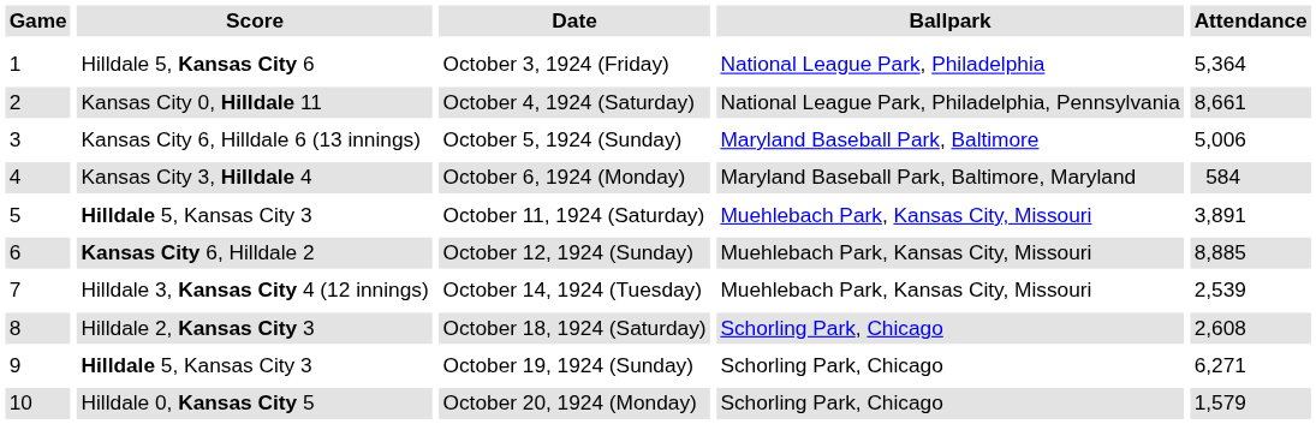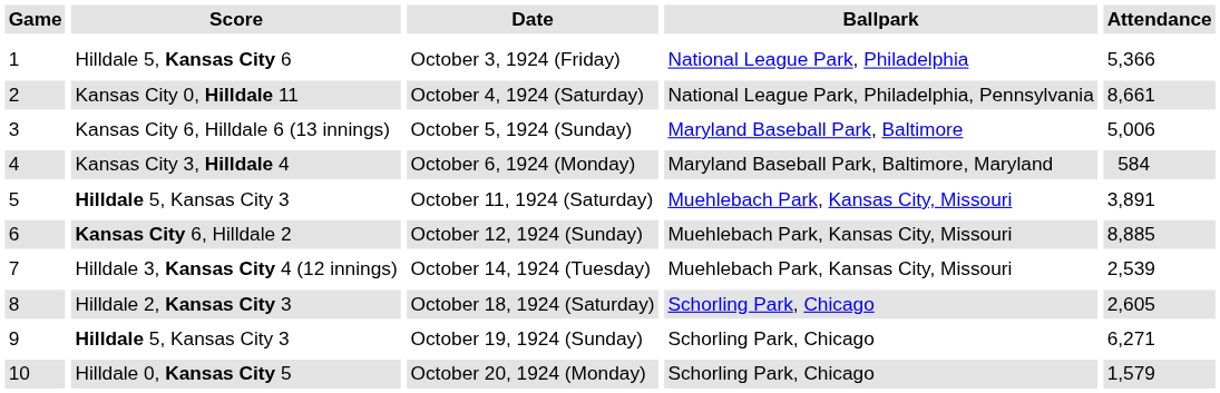 <table border="0" cellspacing="5" cellpadding="3">
 <tr style="background: #e3e3e3;">
 <th>Game</th>
 <th>Score</th>
 <th>Date</th>
 <th>Ballpark</th>
 <th>Attendance</th>
 </tr>
 <tr style="background: #e3e3e3;">
 </tr>
 <tr>
 <td>1</td>
 <td>Hilldale 5, <strong>Kansas City</strong> 6</td>
 <td>October 3, 1924 (Friday)</td>
 <td><a href='#'>National League Park</a>, <a href='#'>Philadelphia</a></td>
-<td>5,364</td>
+<td>5,366</td>
 </tr>
 <tr style="background: #e3e3e3;">
 <td>2</td>
 <td>Kansas City 0, <strong>Hilldale</strong> 11</td>
 <td>October 4, 1924 (Saturday)</td>
 <td>National League Park, Philadelphia, Pennsylvania</td>
 <td>8,661</td>
 </tr>
 <tr>
 <td>3</td>
 <td>Kansas City 6, Hilldale 6 (13 innings)</td>
 <td>October 5, 1924 (Sunday)</td>
 <td><a href='#'>Maryland Baseball Park</a>, <a href='#'>Baltimore</a></td>
 <td>5,006</td>
 </tr>
 <tr style="background: #e3e3e3;">
 <td>4</td>
 <td>Kansas City 3, <strong>Hilldale</strong> 4</td>
 <td>October 6, 1924 (Monday)</td>
 <td>Maryland Baseball Park, Baltimore, Maryland</td>
 <td>  584</td>
 </tr>
 <tr>
 <td>5</td>
 <td><strong>Hilldale</strong> 5, Kansas City 3</td>
 <td>October 11, 1924 (Saturday)</td>
 <td><a href='#'>Muehlebach Park</a>, <a href='#'>Kansas City, Missouri</a></td>
 <td>3,891</td>
 </tr>
 <tr style="background: #e3e3e3;">
 <td>6</td>
 <td><strong>Kansas City</strong> 6, Hilldale 2</td>
 <td>October 12, 1924 (Sunday)</td>
 <td>Muehlebach Park, Kansas City, Missouri</td>
 <td>8,885</td>
 </tr>
 <tr>
 <td>7</td>
 <td>Hilldale 3, <strong>Kansas City</strong> 4 (12 innings)</td>
 <td>October 14, 1924 (Tuesday)</td>
 <td>Muehlebach Park, Kansas City, Missouri</td>
 <td>2,539</td>
 </tr>
 <tr style="background: #e3e3e3;">
 <td>8</td>
 <td>Hilldale 2, <strong>Kansas City</strong> 3</td>
 <td>October 18, 1924 (Saturday)</td>
 <td><a href='#'>Schorling Park</a>, <a href='#'>Chicago</a></td>
-<td>2,608</td>
+<td>2,605</td>
 </tr>
 <tr>
 <td>9</td>
 <td><strong>Hilldale</strong> 5, Kansas City 3</td>
 <td>October 19, 1924 (Sunday)</td>
 <td>Schorling Park, Chicago</td>
 <td>6,271</td>
 </tr>
 <tr style="background: #e3e3e3;">
 <td>10</td>
 <td>Hilldale 0, <strong>Kansas City</strong> 5</td>
 <td>October 20, 1924 (Monday)</td>
 <td>Schorling Park, Chicago</td>
 <td>1,579</td>
 </tr>
 <tr>
 </tr>
 </table>
